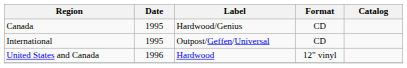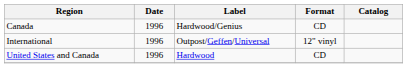 <table class="wikitable" style="font-size:92%;">
 <tr>
 <th style="width:14em;">Region</th>
 <th style="width:4em;">Date</th>
 <th style="width:13em;">Label</th>
 <th style="width:5em;">Format</th>
 <th style="width:6em;">Catalog</th>
 </tr>
 <tr>
 <td>Canada</td>
-<td style="text-align:center;">1995</td>
+<td style="text-align:center;">1996</td>
 <td>Hardwood/Genius</td>
 <td style="text-align:center;">CD</td>
 <td></td>
 </tr>
 <tr>
 <td>International</td>
-<td style="text-align:center;">1995</td>
+<td style="text-align:center;">1996</td>
 <td>Outpost/<a href='#'>Geffen</a>/<a href='#'>Universal</a></td>
-<td style="text-align:center;">CD</td>
+<td style="text-align:center;">12" vinyl</td>
 <td></td>
 </tr>
 <tr>
 <td><a href='#'>United States</a> and Canada</td>
 <td style="text-align:center;">1996</td>
 <td><a href='#'>Hardwood</a></td>
-<td style="text-align:center;">12" vinyl</td>
+<td style="text-align:center;">CD</td>
 <td></td>
 </tr>
 <tr>
 </tr>
 </table>
